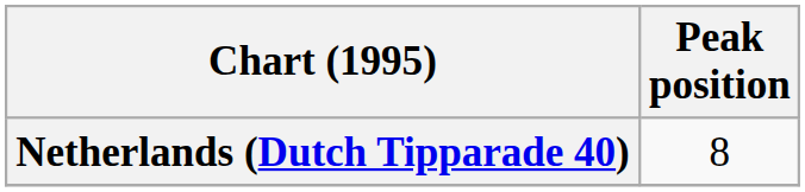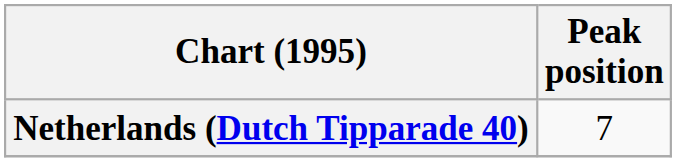 <table class="wikitable plainrowheaders">
 <tr>
 <th>Chart (1995)</th>
 <th>Peak<br>position</th>
 </tr>
 <tr>
 <th scope="row">Netherlands (<a href='#'>Dutch Tipparade 40</a>)</th>
-<td align=center>8</td>
+<td align=center>7</td>
 </tr>
 <tr>
 </tr>
 </table>
